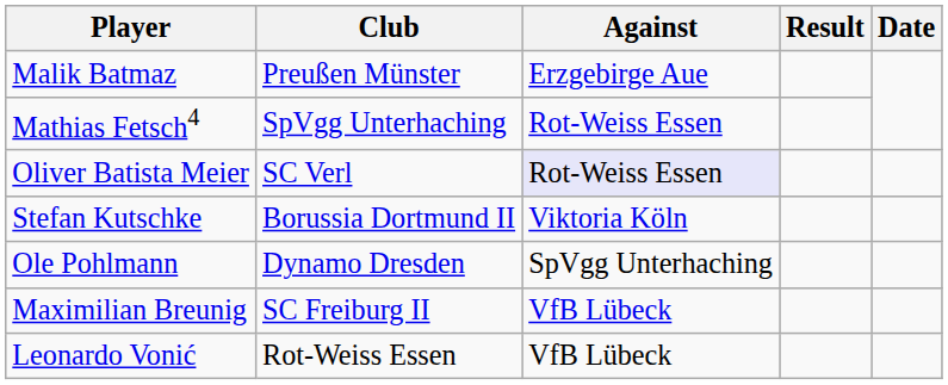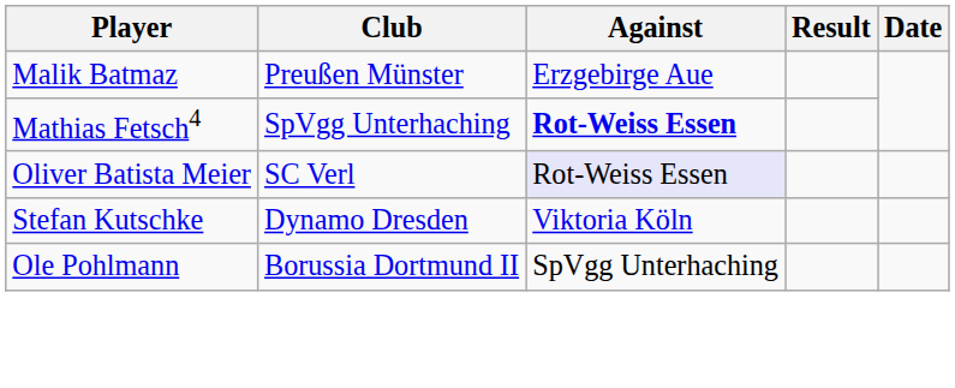 <table class="wikitable sortable">
 <tr>
 <th>Player</th>
 <th>Club</th>
 <th>Against</th>
 <th style="text-align:center">Result</th>
 <th>Date</th>
 </tr>
 <tr>
 <td> <a href='#'>Malik Batmaz</a></td>
 <td><a href='#'>Preußen Münster</a></td>
 <td><a href='#'>Erzgebirge Aue</a></td>
 <td style="text-align:center"></td>
 <td rowspan=2></td>
 </tr>
 <tr>
 <td> <a href='#'>Mathias Fetsch</a><sup>4</sup></td>
 <td><a href='#'>SpVgg Unterhaching</a></td>
-<td><a href='#'>Rot-Weiss Essen</a></td>
+<td><strong><a href='#'>Rot-Weiss Essen</a></strong></td>
 <td style="text-align:center"></td>
 </tr>
 <tr>
 <td> <a href='#'>Oliver Batista Meier</a></td>
 <td><a href='#'>SC Verl</a></td>
 <td style="background: lavender;">Rot-Weiss Essen</td>
 <td style="text-align:center"></td>
 <td></td>
 </tr>
 <tr>
 <td> <a href='#'>Stefan Kutschke</a></td>
-<td><a href='#'>Borussia Dortmund II</a></td>
+<td><a href='#'>Dynamo Dresden</a></td>
 <td><a href='#'>Viktoria Köln</a></td>
 <td style="text-align:center"></td>
 <td></td>
 </tr>
 <tr>
 <td> <a href='#'>Ole Pohlmann</a></td>
-<td><a href='#'>Dynamo Dresden</a></td>
+<td><a href='#'>Borussia Dortmund II</a></td>
 <td>SpVgg Unterhaching</td>
 <td style="text-align:center"></td>
 <td></td>
 </tr>
-<tr>
-<td> <a href='#'>Maximilian Breunig</a></td>
-<td><a href='#'>SC Freiburg II</a></td>
-<td><a href='#'>VfB Lübeck</a></td>
-<td style="text-align:center"></td>
-<td></td>
-</tr>
-<tr>
-<td> <a href='#'>Leonardo Vonić</a></td>
-<td>Rot-Weiss Essen</td>
-<td>VfB Lübeck</td>
-<td style="text-align:center"></td>
-<td></td>
-</tr>
 </table>
